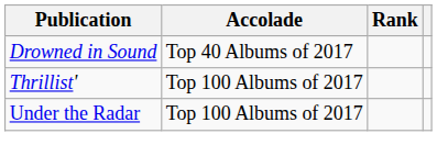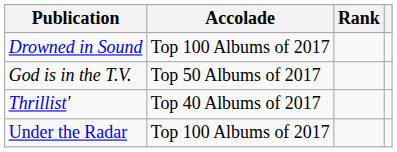 <table class="sortable wikitable">
 <tr>
 <th>Publication</th>
 <th>Accolade</th>
 <th>Rank</th>
 <th class="unsortable"></th>
 </tr>
 <tr>
 <td><em><a href='#'>Drowned in Sound</a></em></td>
-<td>Top 40 Albums of 2017</td>
+<td>Top 100 Albums of 2017</td>
+<td></td>
+<td></td>
+</tr>
+<tr>
+<td><em>God is in the T.V.</em></td>
+<td>Top 50 Albums of 2017</td>
 <td></td>
 <td></td>
 </tr>
 <tr>
 <td><em><a href='#'>Thrillist</a>'</td>
-<td>Top 100 Albums of 2017</td>
+<td>Top 40 Albums of 2017</td>
 <td></td>
 <td></td>
 </tr>
 <tr>
 <td></em><a href='#'>Under the Radar</a><em></td>
 <td>Top 100 Albums of 2017</td>
 <td></td>
 <td></td>
 </tr>
 </table>
